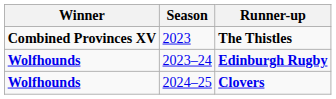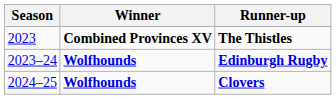 <table class="wikitable">
 <tr>
+<th>Season</th>
 <th>Winner</th>
-<th>Season</th>
 <th>Runner-up</th>
 </tr>
 <tr>
+<td><a href='#'>2023</a></td>
 <td> <strong>Combined Provinces XV</strong></td>
-<td><a href='#'>2023</a></td>
 <td> <strong>The Thistles</strong></td>
 </tr>
 <tr>
+<td><a href='#'>2023–24</a></td>
 <td> <strong><a href='#'>Wolfhounds</a></strong></td>
-<td><a href='#'>2023–24</a></td>
 <td> <strong><a href='#'>Edinburgh Rugby</a></strong></td>
 </tr>
 <tr>
+<td><a href='#'>2024–25</a></td>
 <td> <strong><a href='#'>Wolfhounds</a></strong></td>
-<td><a href='#'>2024–25</a></td>
 <td> <strong><a href='#'>Clovers</a></strong></td>
 </tr>
 </table>
